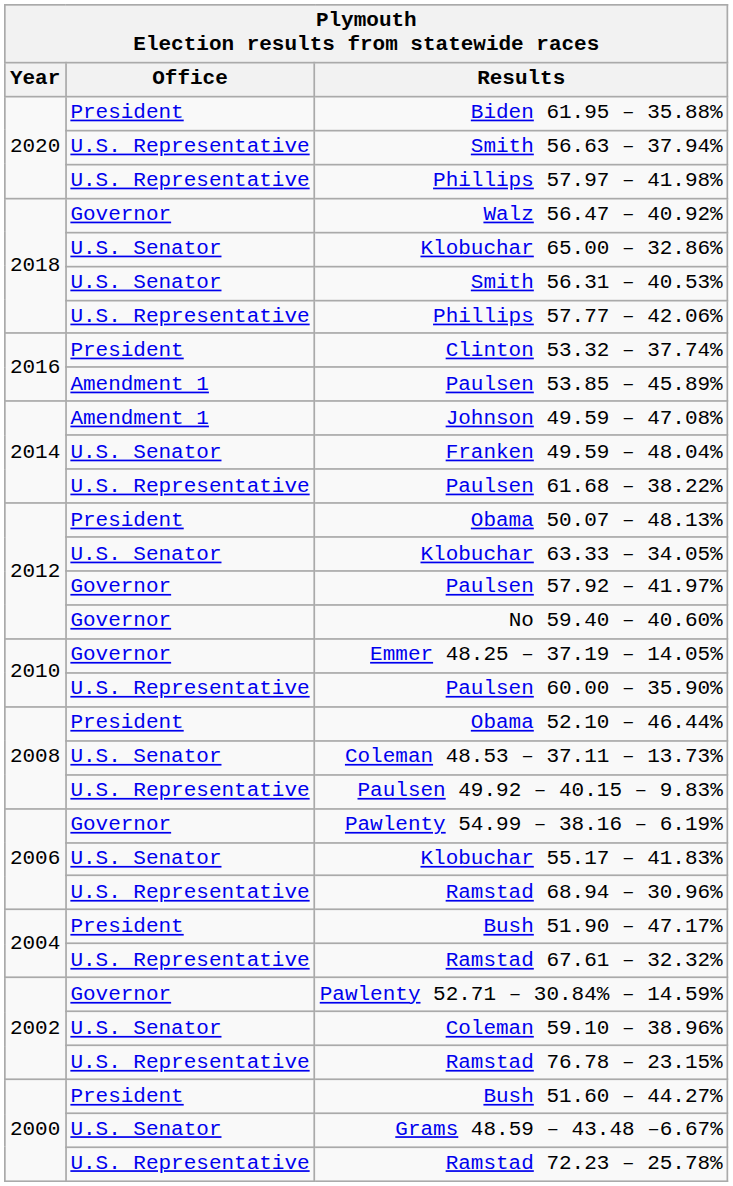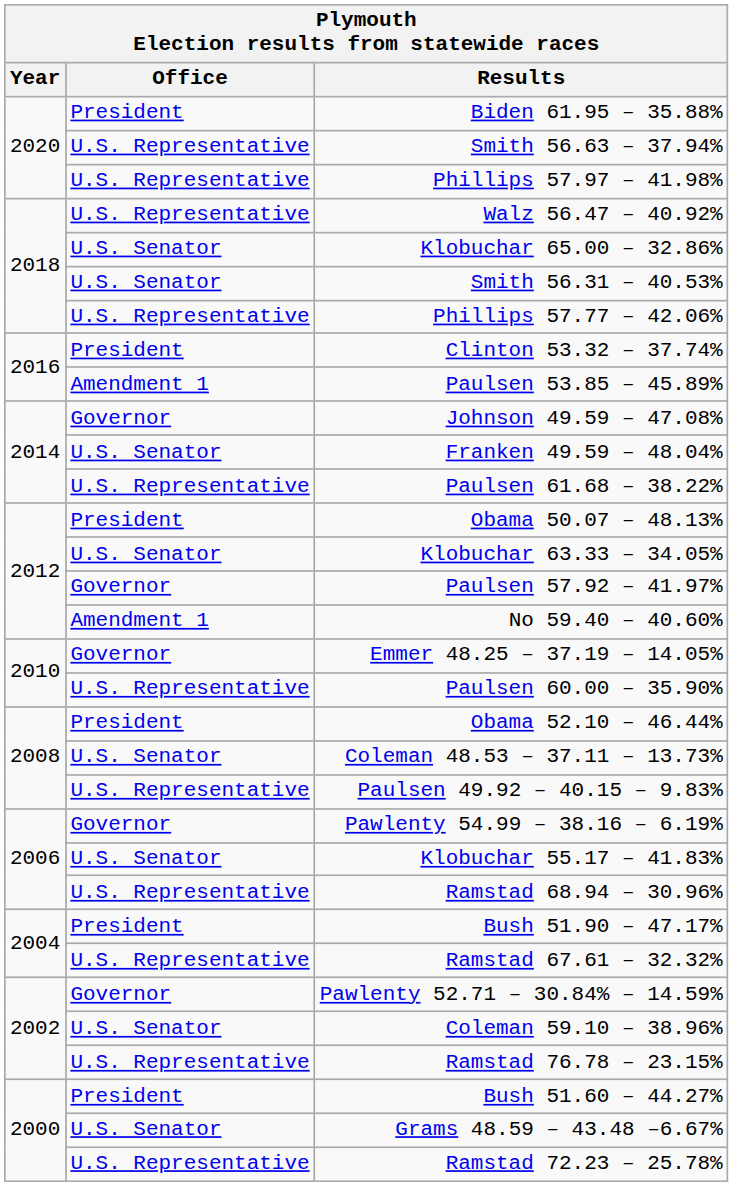 <table class="wikitable mw-collapsible mw-collapsed" style="font-size:95%;">
 <tr>
 <th colspan="3">Plymouth<br> Election results from statewide races</th>
 </tr>
 <tr>
 <th>Year</th>
 <th>Office</th>
 <th>Results</th>
 </tr>
 <tr>
 <td rowspan=3>2020</td>
 <td><a href='#'>President</a></td>
 <td align="right" ><a href='#'>Biden</a> 61.95 – 35.88%</td>
 </tr>
 <tr>
 <td><a href='#'>U.S. Representative</a></td>
 <td align="right" ><a href='#'>Smith</a> 56.63 – 37.94%</td>
 </tr>
 <tr>
 <td><a href='#'>U.S. Representative</a></td>
 <td align="right" ><a href='#'>Phillips</a> 57.97 – 41.98%</td>
 </tr>
 <tr>
 <td rowspan=4>2018</td>
-<td><a href='#'>Governor</a></td>
+<td><a href='#'>U.S. Representative</a></td>
 <td align="right" ><a href='#'>Walz</a> 56.47 – 40.92%</td>
 </tr>
 <tr>
 <td><a href='#'>U.S. Senator</a></td>
 <td align="right" ><a href='#'>Klobuchar</a> 65.00 – 32.86%</td>
 </tr>
 <tr>
 <td><a href='#'>U.S. Senator</a></td>
 <td align="right" ><a href='#'>Smith</a> 56.31 – 40.53%</td>
 </tr>
 <tr>
 <td><a href='#'>U.S. Representative</a></td>
 <td align="right" ><a href='#'>Phillips</a> 57.77 – 42.06%</td>
 </tr>
 <tr>
 <td rowspan=2>2016</td>
 <td><a href='#'>President</a></td>
 <td align="right" ><a href='#'>Clinton</a> 53.32 – 37.74%</td>
 </tr>
 <tr>
 <td><a href='#'>Amendment 1</a></td>
 <td align="right" ><a href='#'>Paulsen</a> 53.85 – 45.89%</td>
 </tr>
 <tr>
 <td rowspan=3>2014</td>
-<td><a href='#'>Amendment 1</a></td>
+<td><a href='#'>Governor</a></td>
 <td align="right" ><a href='#'>Johnson</a> 49.59 – 47.08%</td>
 </tr>
 <tr>
 <td><a href='#'>U.S. Senator</a></td>
 <td align="right" ><a href='#'>Franken</a> 49.59 – 48.04%</td>
 </tr>
 <tr>
 <td><a href='#'>U.S. Representative</a></td>
 <td align="right" ><a href='#'>Paulsen</a> 61.68 – 38.22%</td>
 </tr>
 <tr>
 <td rowspan=4>2012</td>
 <td><a href='#'>President</a></td>
 <td align="right" ><a href='#'>Obama</a> 50.07 – 48.13%</td>
 </tr>
 <tr>
 <td><a href='#'>U.S. Senator</a></td>
 <td align="right" ><a href='#'>Klobuchar</a> 63.33 – 34.05%</td>
 </tr>
 <tr>
 <td><a href='#'>Governor</a></td>
 <td align="right" ><a href='#'>Paulsen</a> 57.92 – 41.97%</td>
 </tr>
 <tr>
-<td><a href='#'>Governor</a></td>
+<td><a href='#'>Amendment 1</a></td>
 <td align="right" >No 59.40 – 40.60%</td>
 </tr>
 <tr>
 <td rowspan=2>2010</td>
 <td><a href='#'>Governor</a></td>
 <td align="right" ><a href='#'>Emmer</a> 48.25 – 37.19 – 14.05%</td>
 </tr>
 <tr>
 <td><a href='#'>U.S. Representative</a></td>
 <td align="right" ><a href='#'>Paulsen</a> 60.00 – 35.90%</td>
 </tr>
 <tr>
 <td rowspan=3>2008</td>
 <td><a href='#'>President</a></td>
 <td align="right" ><a href='#'>Obama</a> 52.10 – 46.44%</td>
 </tr>
 <tr>
 <td><a href='#'>U.S. Senator</a></td>
 <td align="right" ><a href='#'>Coleman</a> 48.53 – 37.11 – 13.73%</td>
 </tr>
 <tr>
 <td><a href='#'>U.S. Representative</a></td>
 <td align="right" ><a href='#'>Paulsen</a> 49.92 – 40.15 – 9.83%</td>
 </tr>
 <tr>
 <td rowspan=3>2006</td>
 <td><a href='#'>Governor</a></td>
 <td align="right" ><a href='#'>Pawlenty</a> 54.99 – 38.16 – 6.19%</td>
 </tr>
 <tr>
 <td><a href='#'>U.S. Senator</a></td>
 <td align="right" ><a href='#'>Klobuchar</a> 55.17 – 41.83%</td>
 </tr>
 <tr>
 <td><a href='#'>U.S. Representative</a></td>
 <td align="right" ><a href='#'>Ramstad</a> 68.94 – 30.96%</td>
 </tr>
 <tr>
 <td rowspan=2>2004</td>
 <td><a href='#'>President</a></td>
 <td align="right" ><a href='#'>Bush</a> 51.90 – 47.17%</td>
 </tr>
 <tr>
 <td><a href='#'>U.S. Representative</a></td>
 <td align="right" ><a href='#'>Ramstad</a> 67.61 – 32.32%</td>
 </tr>
 <tr>
 <td rowspan=3>2002</td>
 <td><a href='#'>Governor</a></td>
 <td align="right" ><a href='#'>Pawlenty</a> 52.71 – 30.84% – 14.59%</td>
 </tr>
 <tr>
 <td><a href='#'>U.S. Senator</a></td>
 <td align="right" ><a href='#'>Coleman</a> 59.10 – 38.96%</td>
 </tr>
 <tr>
 <td><a href='#'>U.S. Representative</a></td>
 <td align="right" ><a href='#'>Ramstad</a> 76.78 – 23.15%</td>
 </tr>
 <tr>
 <td rowspan=3>2000</td>
 <td><a href='#'>President</a></td>
 <td align="right" ><a href='#'>Bush</a> 51.60 – 44.27%</td>
 </tr>
 <tr>
 <td><a href='#'>U.S. Senator</a></td>
 <td align="right" ><a href='#'>Grams</a> 48.59 – 43.48 –6.67%</td>
 </tr>
 <tr>
 <td><a href='#'>U.S. Representative</a></td>
 <td align="right" ><a href='#'>Ramstad</a> 72.23 – 25.78%</td>
 </tr>
 </table>
